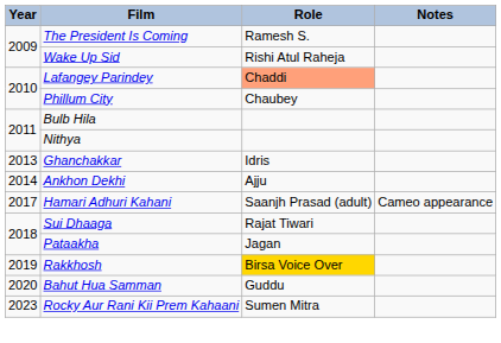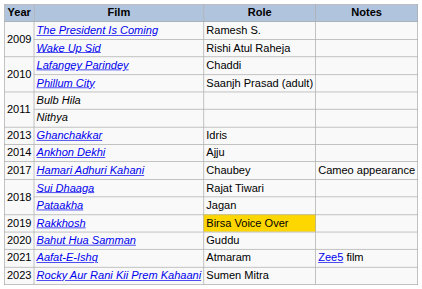 <table class="wikitable">
 <tr align="center">
 <th style="background:#B0C4DE;">Year</th>
 <th style="background:#B0C4DE;">Film</th>
 <th style="background:#B0C4DE;">Role</th>
 <th style="background:#B0C4DE;">Notes</th>
 </tr>
 <tr>
 <td rowspan="2">2009</td>
 <td><em><a href='#'>The President Is Coming</a></em></td>
 <td>Ramesh S.</td>
 <td></td>
 </tr>
 <tr>
 <td><em><a href='#'>Wake Up Sid</a></em></td>
 <td>Rishi Atul Raheja</td>
 <td></td>
 </tr>
 <tr>
 <td rowspan="2">2010</td>
 <td><em><a href='#'>Lafangey Parindey</a></em></td>
-<td style="background: lightsalmon;">Chaddi</td>
+<td>Chaddi</td>
 <td></td>
 </tr>
 <tr>
 <td><em><a href='#'>Phillum City</a></em></td>
-<td>Chaubey</td>
+<td>Saanjh Prasad (adult)</td>
 <td></td>
 </tr>
 <tr>
 <td rowspan="2">2011</td>
 <td><em>Bulb Hila</em></td>
 <td></td>
 <td></td>
 </tr>
 <tr>
 <td><em>Nithya</em></td>
 <td></td>
 <td></td>
 </tr>
 <tr>
 <td>2013</td>
 <td><em><a href='#'>Ghanchakkar</a></em></td>
 <td>Idris</td>
 <td></td>
 </tr>
 <tr>
 <td>2014</td>
 <td><em><a href='#'>Ankhon Dekhi</a></em></td>
 <td>Ajju</td>
 <td></td>
 </tr>
 <tr>
 <td>2017</td>
 <td><em><a href='#'>Hamari Adhuri Kahani</a></em></td>
-<td>Saanjh Prasad (adult)</td>
+<td>Chaubey</td>
 <td>Cameo appearance</td>
 </tr>
 <tr>
 <td rowspan="2">2018</td>
 <td><em><a href='#'>Sui Dhaaga</a> </em></td>
 <td>Rajat Tiwari</td>
 <td></td>
 </tr>
 <tr>
 <td><em><a href='#'>Pataakha</a></em></td>
 <td>Jagan</td>
 <td></td>
 </tr>
 <tr>
 <td>2019</td>
 <td><em><a href='#'>Rakkhosh</a></em></td>
 <td style="background: gold;">Birsa Voice Over</td>
 <td></td>
 </tr>
 <tr>
 <td>2020</td>
 <td><em><a href='#'>Bahut Hua Samman</a></em></td>
 <td>Guddu</td>
 <td></td>
 </tr>
 <tr>
+<td>2021</td>
+<td><em><a href='#'>Aafat-E-Ishq</a></em></td>
+<td>Atmaram</td>
+<td><a href='#'>Zee5</a> film</td>
+</tr>
+<tr>
 <td>2023</td>
 <td><em><a href='#'>Rocky Aur Rani Kii Prem Kahaani</a></em></td>
 <td>Sumen Mitra</td>
 <td></td>
 </tr>
 </table>
